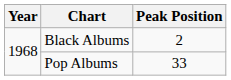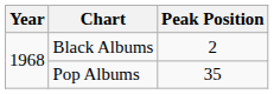 <table class="wikitable">
 <tr>
 <th>Year</th>
 <th>Chart</th>
 <th>Peak Position</th>
 </tr>
 <tr>
 <td rowspan="2">1968</td>
 <td>Black Albums</td>
 <td align="center">2</td>
 </tr>
 <tr>
 <td>Pop Albums</td>
-<td align="center">33</td>
+<td align="center">35</td>
 </tr>
 </table>
